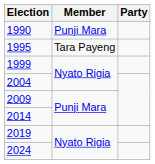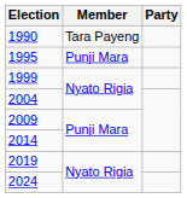 <table class="wikitable sortable">
 <tr>
 <th>Election</th>
 <th>Member</th>
 <th colspan=2>Party</th>
 </tr>
 <tr>
 <td><a href='#'>1990</a></td>
-<td><a href='#'>Punji Mara</a></td>
+<td>Tara Payeng</td>
 <td></td>
 </tr>
 <tr>
 <td><a href='#'>1995</a></td>
-<td>Tara Payeng</td>
+<td><a href='#'>Punji Mara</a></td>
 <td></td>
 </tr>
 <tr>
 <td><a href='#'>1999</a></td>
 <td rowspan=2><a href='#'>Nyato Rigia</a></td>
 <td></td>
 </tr>
 <tr>
 <td><a href='#'>2004</a></td>
 </tr>
 <tr>
 <td><a href='#'>2009</a></td>
 <td rowspan=2><a href='#'>Punji Mara</a></td>
 </tr>
 <tr>
 <td><a href='#'>2014</a></td>
 </tr>
 <tr>
 <td><a href='#'>2019</a></td>
 <td rowspan=2><a href='#'>Nyato Rigia</a></td>
 <td></td>
 </tr>
 <tr>
 <td><a href='#'>2024</a></td>
 </tr>
 </table>
